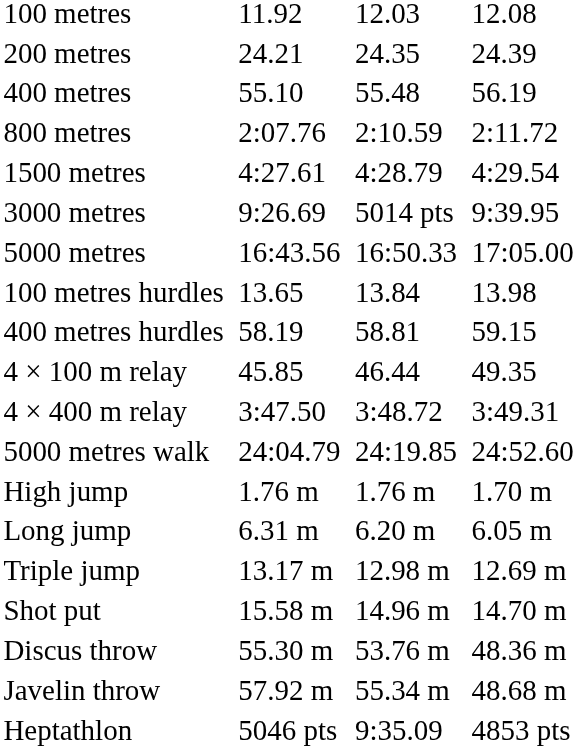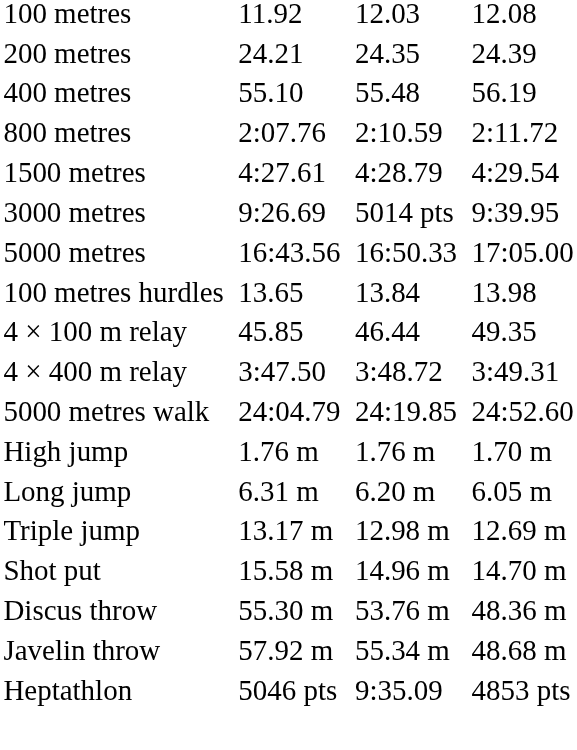 <table>
 <tr>
 <td>100 metres</td>
 <td></td>
 <td>11.92</td>
 <td></td>
 <td>12.03</td>
 <td></td>
 <td>12.08</td>
 </tr>
 <tr>
 <td>200 metres</td>
 <td></td>
 <td>24.21</td>
 <td></td>
 <td>24.35</td>
 <td></td>
 <td>24.39</td>
 </tr>
 <tr>
 <td>400 metres</td>
 <td></td>
 <td>55.10</td>
 <td></td>
 <td>55.48</td>
 <td></td>
 <td>56.19</td>
 </tr>
 <tr>
 <td>800 metres</td>
 <td></td>
 <td>2:07.76</td>
 <td></td>
 <td>2:10.59</td>
 <td></td>
 <td>2:11.72</td>
 </tr>
 <tr>
 <td>1500 metres</td>
 <td></td>
 <td>4:27.61</td>
 <td></td>
 <td>4:28.79</td>
 <td></td>
 <td>4:29.54</td>
 </tr>
 <tr>
 <td>3000 metres</td>
 <td></td>
 <td>9:26.69</td>
 <td></td>
 <td>5014 pts</td>
 <td></td>
 <td>9:39.95</td>
 </tr>
 <tr>
 <td>5000 metres</td>
 <td></td>
 <td>16:43.56</td>
 <td></td>
 <td>16:50.33</td>
 <td></td>
 <td>17:05.00</td>
 </tr>
 <tr>
 <td>100 metres hurdles</td>
 <td></td>
 <td>13.65</td>
 <td></td>
 <td>13.84</td>
 <td></td>
 <td>13.98</td>
-</tr>
-<tr>
-<td>400 metres hurdles</td>
-<td></td>
-<td>58.19</td>
-<td></td>
-<td>58.81</td>
-<td></td>
-<td>59.15</td>
 </tr>
 <tr>
 <td>4 × 100 m relay</td>
 <td></td>
 <td>45.85</td>
 <td></td>
 <td>46.44</td>
 <td></td>
 <td>49.35</td>
 </tr>
 <tr>
 <td>4 × 400 m relay</td>
 <td></td>
 <td>3:47.50</td>
 <td></td>
 <td>3:48.72</td>
 <td></td>
 <td>3:49.31</td>
 </tr>
 <tr>
 <td>5000 metres walk</td>
 <td></td>
 <td>24:04.79</td>
 <td></td>
 <td>24:19.85</td>
 <td></td>
 <td>24:52.60</td>
 </tr>
 <tr>
 <td>High jump</td>
 <td></td>
 <td>1.76 m</td>
 <td></td>
 <td>1.76 m</td>
 <td></td>
 <td>1.70 m</td>
 </tr>
 <tr>
 <td>Long jump</td>
 <td></td>
 <td>6.31 m</td>
 <td></td>
 <td>6.20 m</td>
 <td></td>
 <td>6.05 m</td>
 </tr>
 <tr>
 <td>Triple jump</td>
 <td></td>
 <td>13.17 m</td>
 <td></td>
 <td>12.98 m</td>
 <td></td>
 <td>12.69 m</td>
 </tr>
 <tr>
 <td>Shot put</td>
 <td></td>
 <td>15.58 m</td>
 <td></td>
 <td>14.96 m</td>
 <td></td>
 <td>14.70 m</td>
 </tr>
 <tr>
 <td>Discus throw</td>
 <td></td>
 <td>55.30 m</td>
 <td></td>
 <td>53.76 m</td>
 <td></td>
 <td>48.36 m</td>
 </tr>
 <tr>
 <td>Javelin throw</td>
 <td></td>
 <td>57.92 m</td>
 <td></td>
 <td>55.34 m</td>
 <td></td>
 <td>48.68 m</td>
 </tr>
 <tr>
 <td>Heptathlon</td>
 <td></td>
 <td>5046 pts</td>
 <td></td>
 <td>9:35.09</td>
 <td></td>
 <td>4853 pts</td>
 </tr>
 </table>
